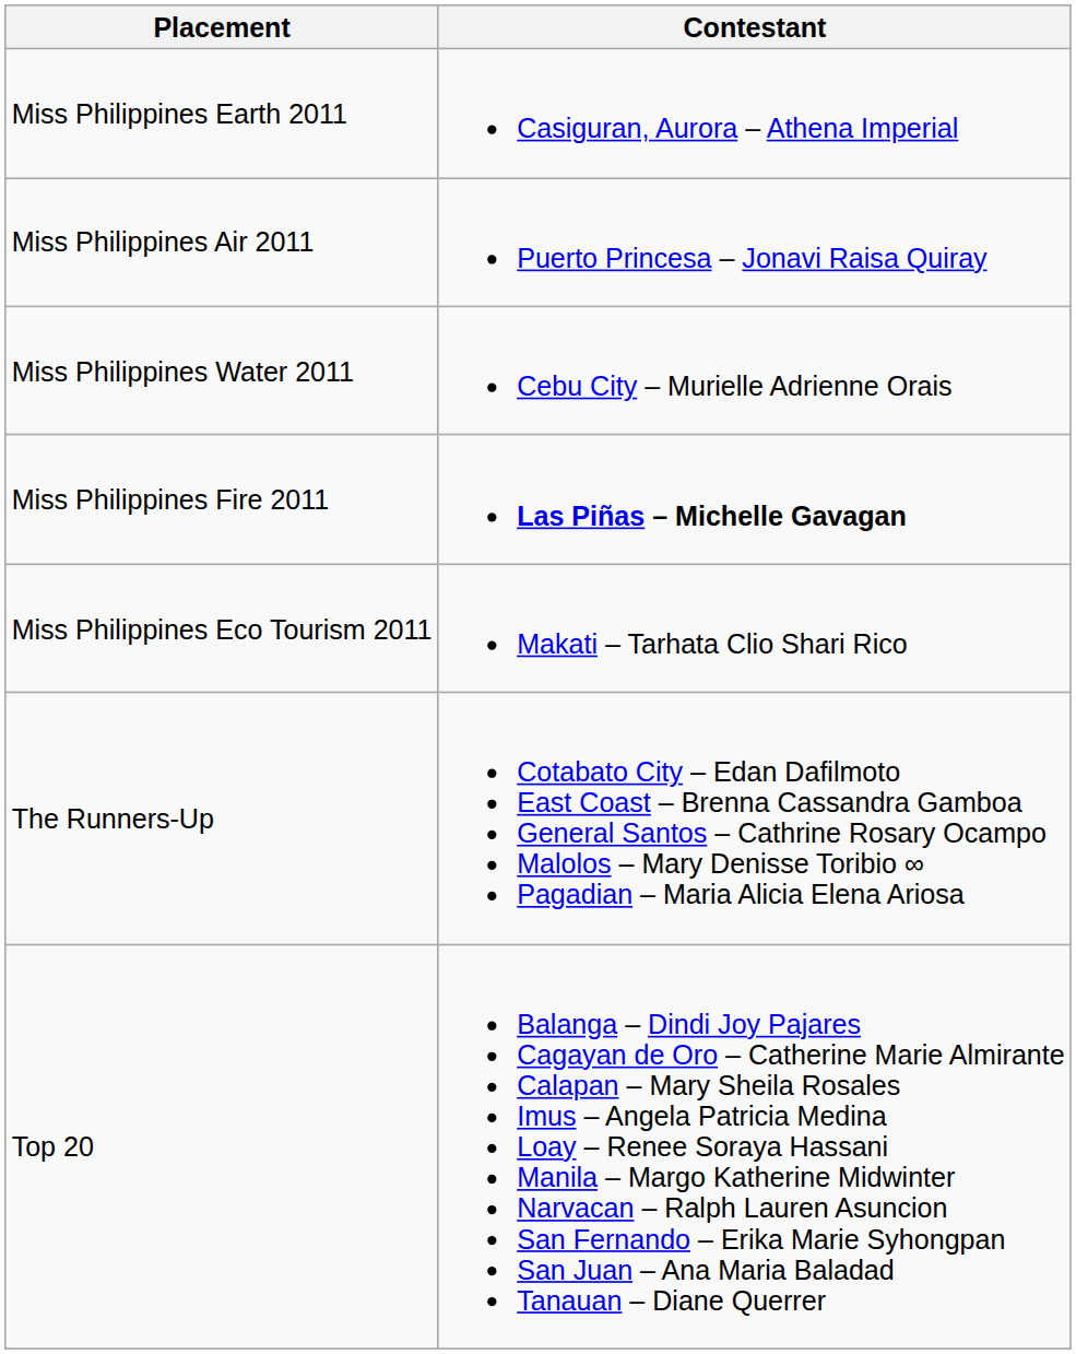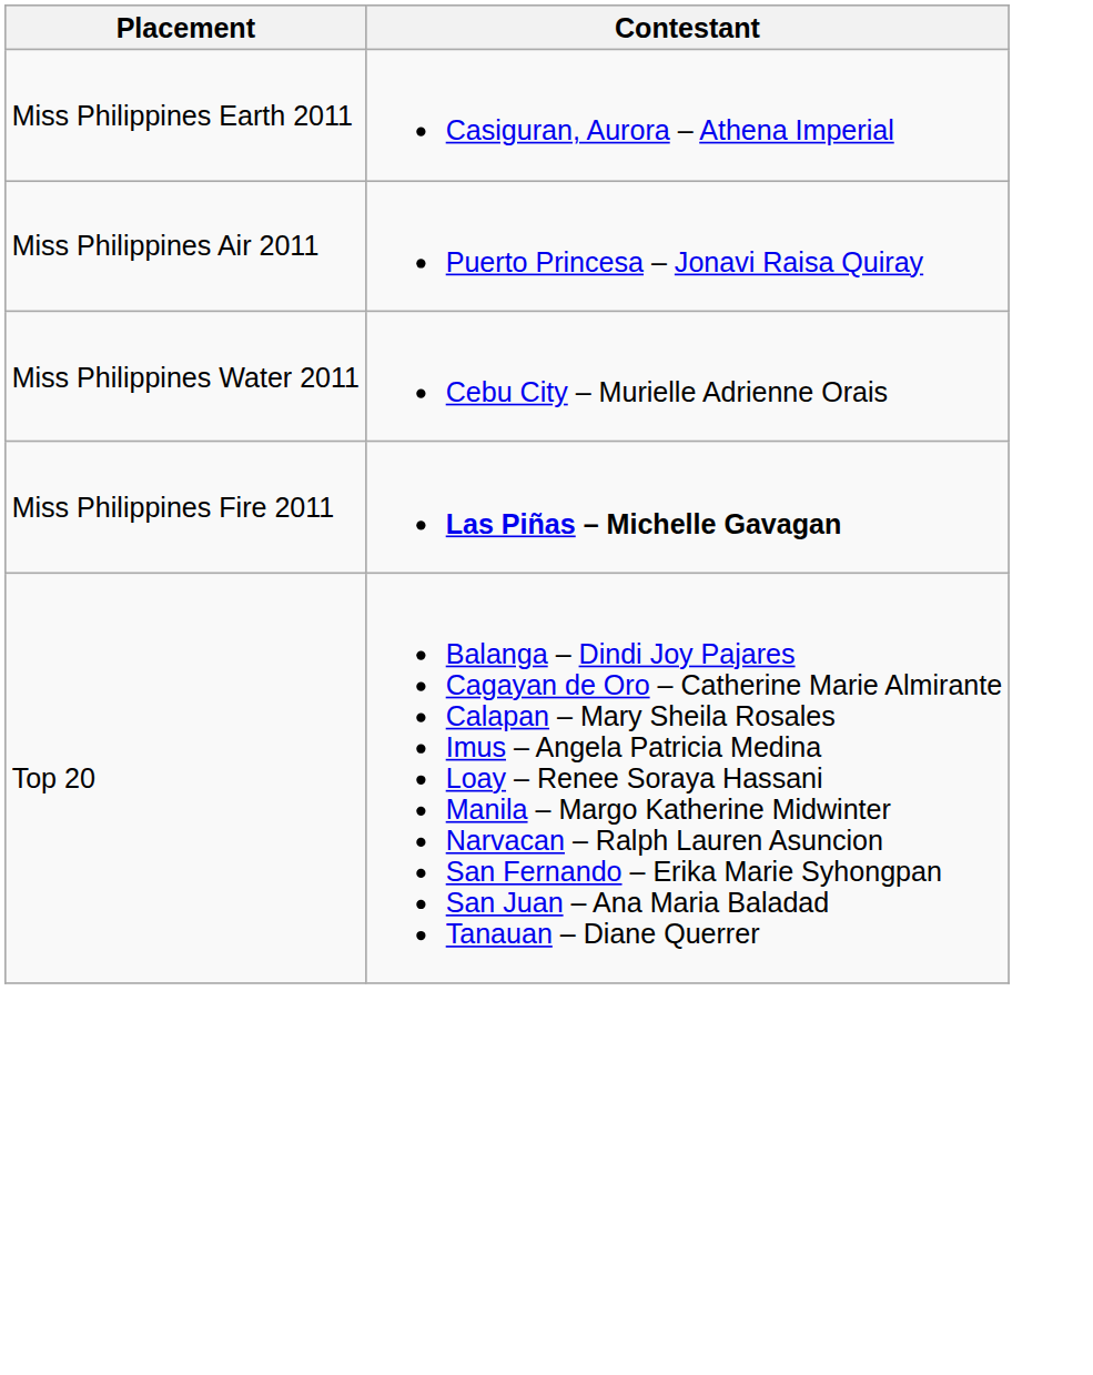 <table class="wikitable sortable" style="font-size: 95%;">
 <tr>
 <th>Placement</th>
 <th>Contestant</th>
 </tr>
 <tr>
 <td>Miss Philippines Earth 2011</td>
 <td><br><ul><li><a href='#'>Casiguran, Aurora</a> – <a href='#'>Athena Imperial</a></li></ul></td>
 </tr>
 <tr>
 <td>Miss Philippines Air 2011</td>
 <td><br><ul><li><a href='#'>Puerto Princesa</a> – <a href='#'>Jonavi Raisa Quiray</a></li></ul></td>
 </tr>
 <tr>
 <td>Miss Philippines Water 2011</td>
 <td><br><ul><li><a href='#'>Cebu City</a> – Murielle Adrienne Orais</li></ul></td>
 </tr>
 <tr>
 <td>Miss Philippines Fire 2011</td>
 <td><strong><br><ul><li><a href='#'>Las Piñas</a> – Michelle Gavagan</li></ul></strong></td>
 </tr>
 <tr>
-<td>Miss Philippines Eco Tourism 2011</td>
-<td><br><ul><li><a href='#'>Makati</a> – Tarhata Clio Shari Rico</li></ul></td>
-</tr>
-<tr>
-<td>The Runners-Up</td>
-<td><br><ul><li><a href='#'>Cotabato City</a> – Edan Dafilmoto</li><li><a href='#'>East Coast</a> – Brenna Cassandra Gamboa</li><li><a href='#'>General Santos</a> – Cathrine Rosary Ocampo</li><li><a href='#'>Malolos</a> – Mary Denisse Toribio ∞</li><li><a href='#'>Pagadian</a> – Maria Alicia Elena Ariosa</li></ul></td>
-</tr>
-<tr>
 <td>Top 20</td>
 <td><br><ul><li><a href='#'>Balanga</a> – <a href='#'>Dindi Joy Pajares</a></li><li><a href='#'>Cagayan de Oro</a> – Catherine Marie Almirante</li><li><a href='#'>Calapan</a>  – Mary Sheila Rosales</li><li><a href='#'>Imus</a> – Angela Patricia Medina</li><li><a href='#'>Loay</a>  – Renee Soraya Hassani</li><li><a href='#'>Manila</a> – Margo Katherine Midwinter</li><li><a href='#'>Narvacan</a>  – Ralph Lauren Asuncion</li><li><a href='#'>San Fernando</a> – Erika Marie Syhongpan</li><li><a href='#'>San Juan</a> – Ana Maria Baladad</li><li><a href='#'>Tanauan</a> – Diane Querrer</li></ul></td>
 </tr>
 </table>
